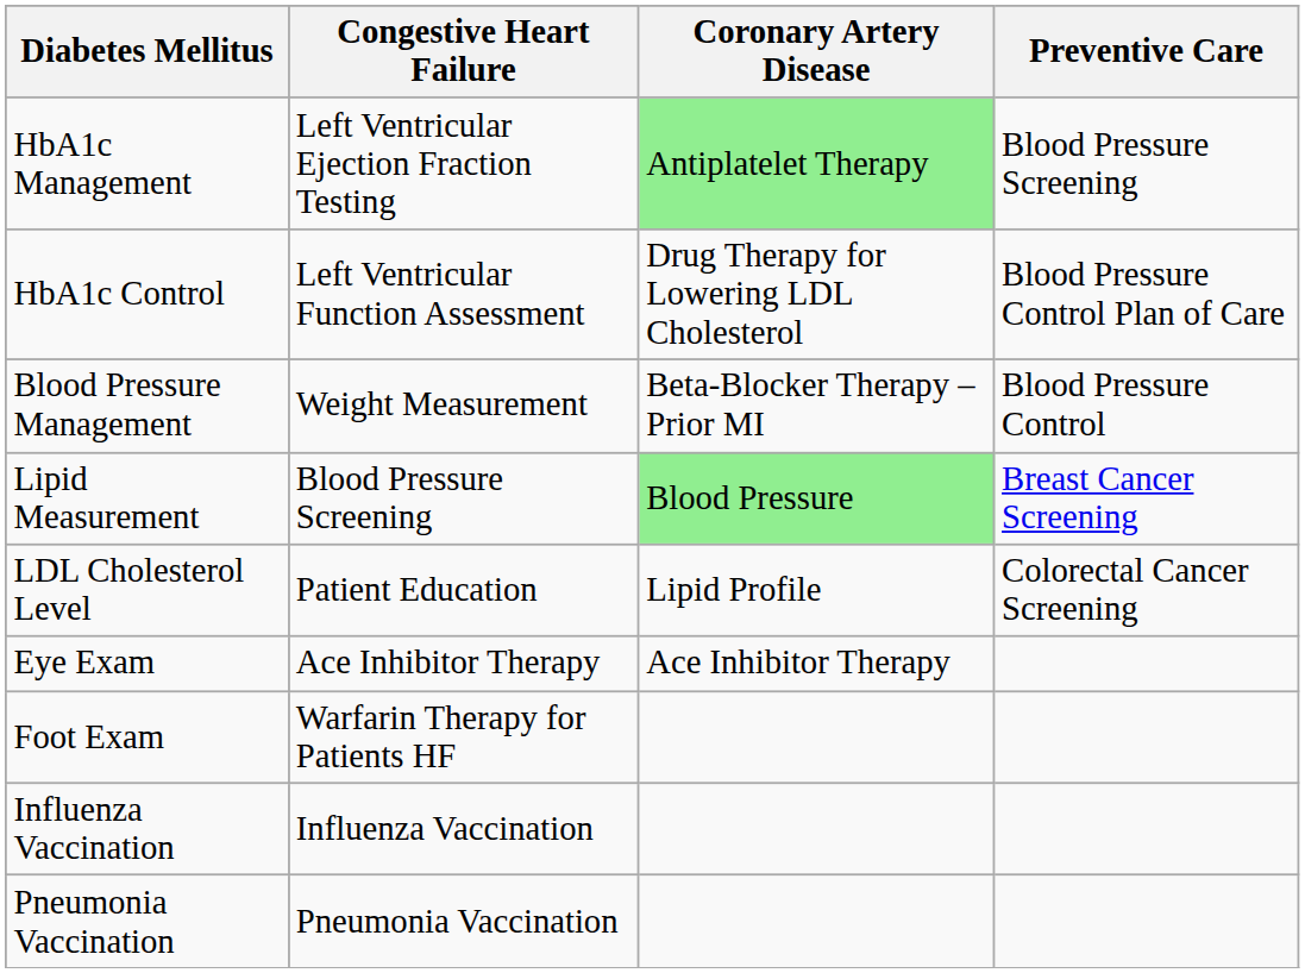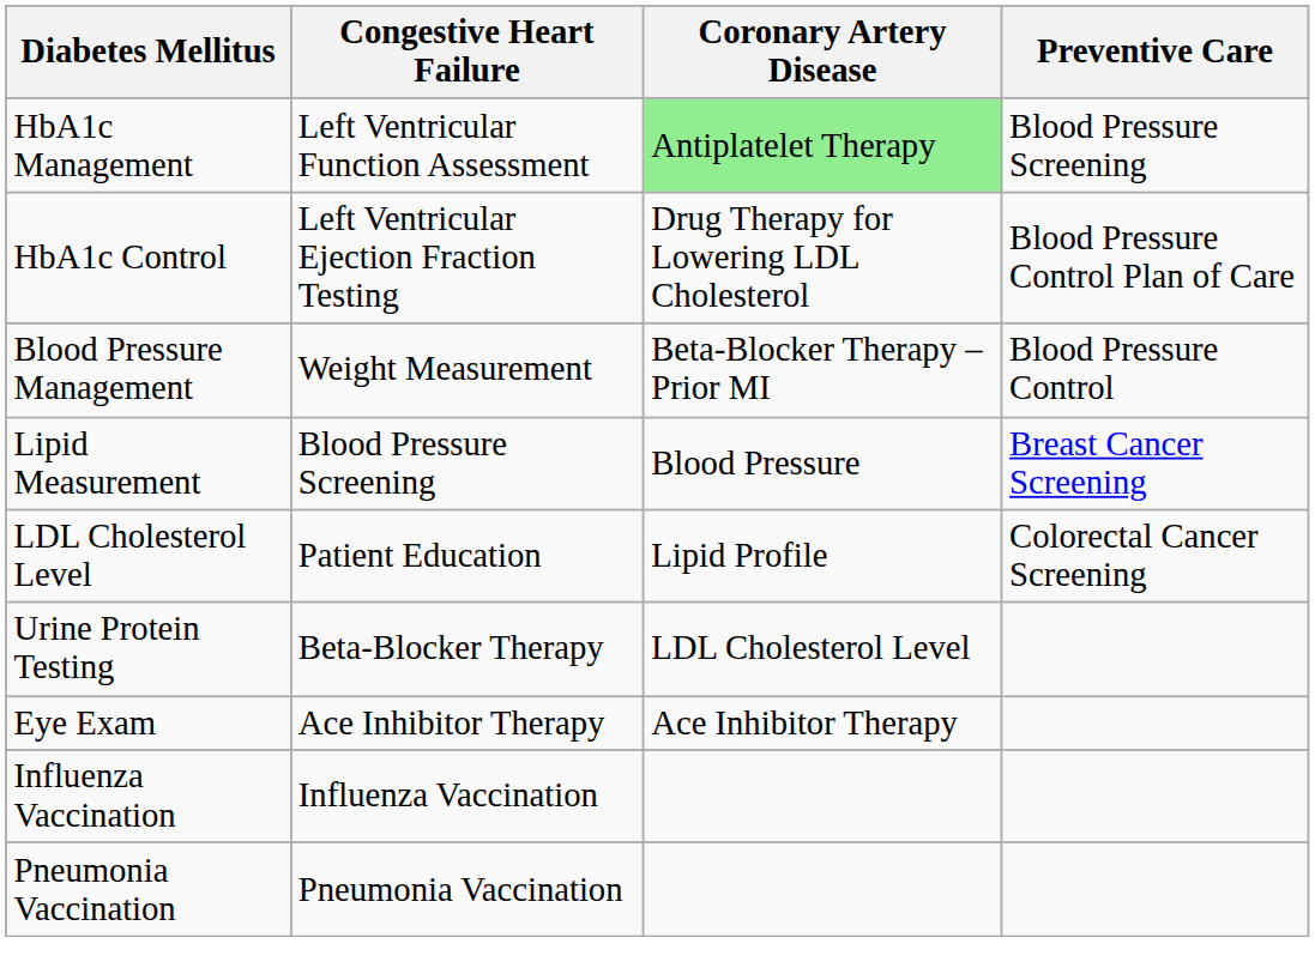 <table class="wikitable">
 <tr>
 <th>Diabetes Mellitus</th>
 <th>Congestive Heart Failure</th>
 <th>Coronary Artery Disease</th>
 <th>Preventive Care</th>
 </tr>
 <tr>
 <td>HbA1c Management</td>
-<td>Left Ventricular Ejection Fraction Testing</td>
+<td>Left Ventricular Function Assessment</td>
 <td style="background: lightgreen;">Antiplatelet Therapy</td>
 <td>Blood Pressure Screening</td>
 </tr>
 <tr>
 <td>HbA1c Control</td>
-<td>Left Ventricular Function Assessment</td>
+<td>Left Ventricular Ejection Fraction Testing</td>
 <td>Drug Therapy for Lowering LDL Cholesterol</td>
 <td>Blood Pressure Control Plan of Care</td>
 </tr>
 <tr>
 <td>Blood Pressure Management</td>
 <td>Weight Measurement</td>
 <td>Beta-Blocker Therapy – Prior MI</td>
 <td>Blood Pressure Control</td>
 </tr>
 <tr>
 <td>Lipid Measurement</td>
 <td>Blood Pressure Screening</td>
-<td style="background: lightgreen;">Blood Pressure</td>
+<td>Blood Pressure</td>
 <td><a href='#'>Breast Cancer Screening</a></td>
 </tr>
 <tr>
 <td>LDL Cholesterol Level</td>
 <td>Patient Education</td>
 <td>Lipid Profile</td>
 <td>Colorectal Cancer Screening</td>
 </tr>
 <tr>
+<td>Urine Protein Testing</td>
+<td>Beta-Blocker Therapy</td>
+<td>LDL Cholesterol Level</td>
+<td></td>
+</tr>
+<tr>
 <td>Eye Exam</td>
 <td>Ace Inhibitor Therapy</td>
 <td>Ace Inhibitor Therapy</td>
-<td></td>
-</tr>
-<tr>
-<td>Foot Exam</td>
-<td>Warfarin Therapy for Patients HF</td>
-<td></td>
 <td></td>
 </tr>
 <tr>
 <td>Influenza Vaccination</td>
 <td>Influenza Vaccination</td>
 <td></td>
 <td></td>
 </tr>
 <tr>
 <td>Pneumonia Vaccination</td>
 <td>Pneumonia Vaccination</td>
 <td></td>
 <td></td>
 </tr>
 <tr>
 </tr>
 </table>
